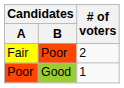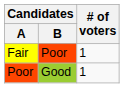 <table class="wikitable">
 <tr>
 <th colspan="2">Candidates</th>
 <th rowspan="2"># of<br>voters</th>
 </tr>
 <tr>
 <th>A</th>
 <th>B</th>
 </tr>
 <tr>
 <td bgcolor="yellow">Fair</td>
 <td bgcolor="orangered">Poor</td>
-<td>2</td>
+<td>1</td>
 </tr>
 <tr>
 <td bgcolor="orangered">Poor</td>
 <td bgcolor="YellowGreen">Good</td>
 <td>1</td>
 </tr>
 </table>
